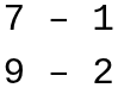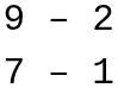 <table style="text-align:center">
 <tr>
 <th width=200></th>
 <th width=100></th>
 <th width=200></th>
 </tr>
 <tr>
 <td align=right><strong></strong></td>
-<td>7 – 1</td>
+<td>9 – 2</td>
 <td align=left></td>
 </tr>
 <tr>
 <td align=right><strong></strong></td>
-<td>9 – 2</td>
+<td>7 – 1</td>
 <td align=left></td>
 </tr>
 </table>
